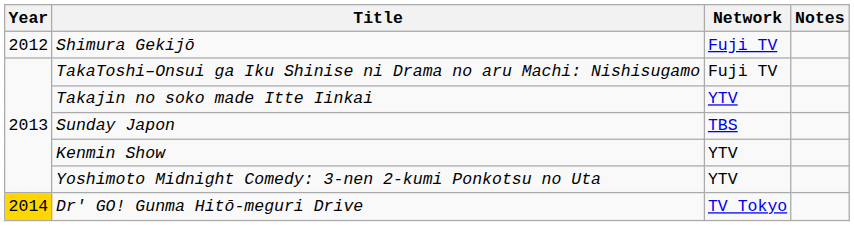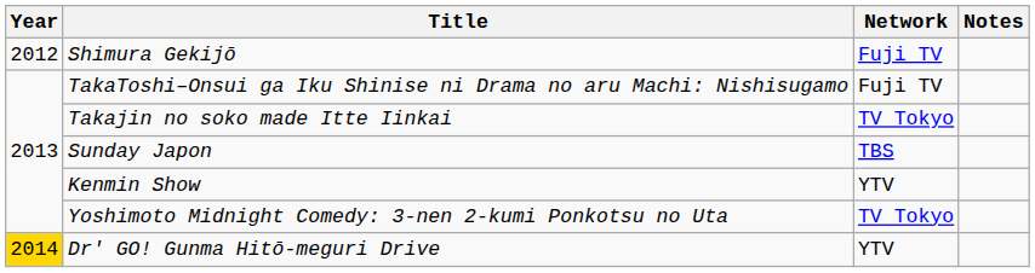 <table class="wikitable">
 <tr>
 <th>Year</th>
 <th>Title</th>
 <th>Network</th>
 <th>Notes</th>
 </tr>
 <tr>
 <td>2012</td>
 <td><em>Shimura Gekijō</em></td>
 <td><a href='#'>Fuji TV</a></td>
 <td></td>
 </tr>
 <tr>
 <td rowspan="5">2013</td>
 <td><em>TakaToshi–Onsui ga Iku Shinise ni Drama no aru Machi: Nishisugamo</em></td>
 <td>Fuji TV</td>
 <td></td>
 </tr>
 <tr>
 <td><em>Takajin no soko made Itte Iinkai</em></td>
-<td><a href='#'>YTV</a></td>
+<td><a href='#'>TV Tokyo</a></td>
 <td></td>
 </tr>
 <tr>
 <td><em>Sunday Japon</em></td>
 <td><a href='#'>TBS</a></td>
 <td></td>
 </tr>
 <tr>
 <td><em>Kenmin Show</em></td>
 <td>YTV</td>
 <td></td>
 </tr>
 <tr>
 <td><em>Yoshimoto Midnight Comedy: 3-nen 2-kumi Ponkotsu no Uta</em></td>
-<td>YTV</td>
+<td><a href='#'>TV Tokyo</a></td>
 <td></td>
 </tr>
 <tr>
 <td style="background: gold;">2014</td>
 <td><em>Dr' GO! Gunma Hitō-meguri Drive</em></td>
-<td><a href='#'>TV Tokyo</a></td>
+<td>YTV</td>
 <td></td>
 </tr>
 </table>
